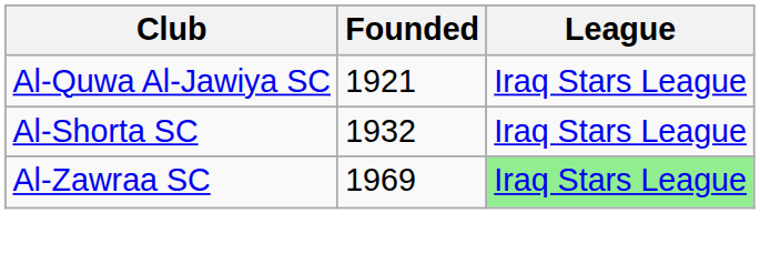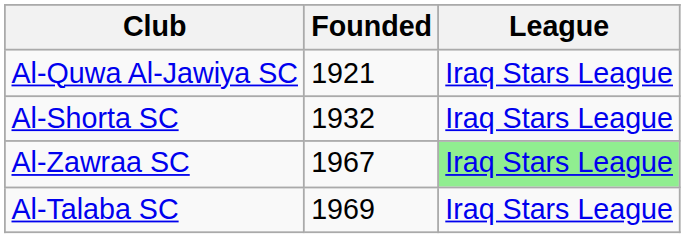 <table class="wikitable">
 <tr>
 <th>Club</th>
 <th>Founded</th>
 <th>League</th>
 </tr>
 <tr>
 <td><a href='#'>Al-Quwa Al-Jawiya SC</a></td>
 <td>1921</td>
 <td><a href='#'>Iraq Stars League</a></td>
 </tr>
 <tr>
 <td><a href='#'>Al-Shorta SC</a></td>
 <td>1932</td>
 <td><a href='#'>Iraq Stars League</a></td>
 </tr>
 <tr>
 <td><a href='#'>Al-Zawraa SC</a></td>
-<td>1969</td>
+<td>1967</td>
 <td style="background: lightgreen;"><a href='#'>Iraq Stars League</a></td>
 </tr>
+<tr>
+<td><a href='#'>Al-Talaba SC</a></td>
+<td>1969</td>
+<td><a href='#'>Iraq Stars League</a></td>
+</tr>
 </table>
